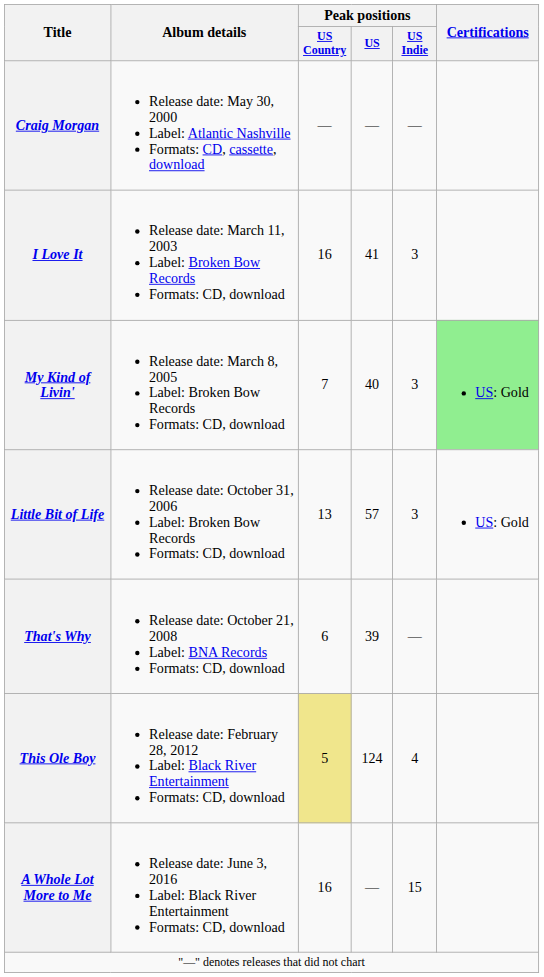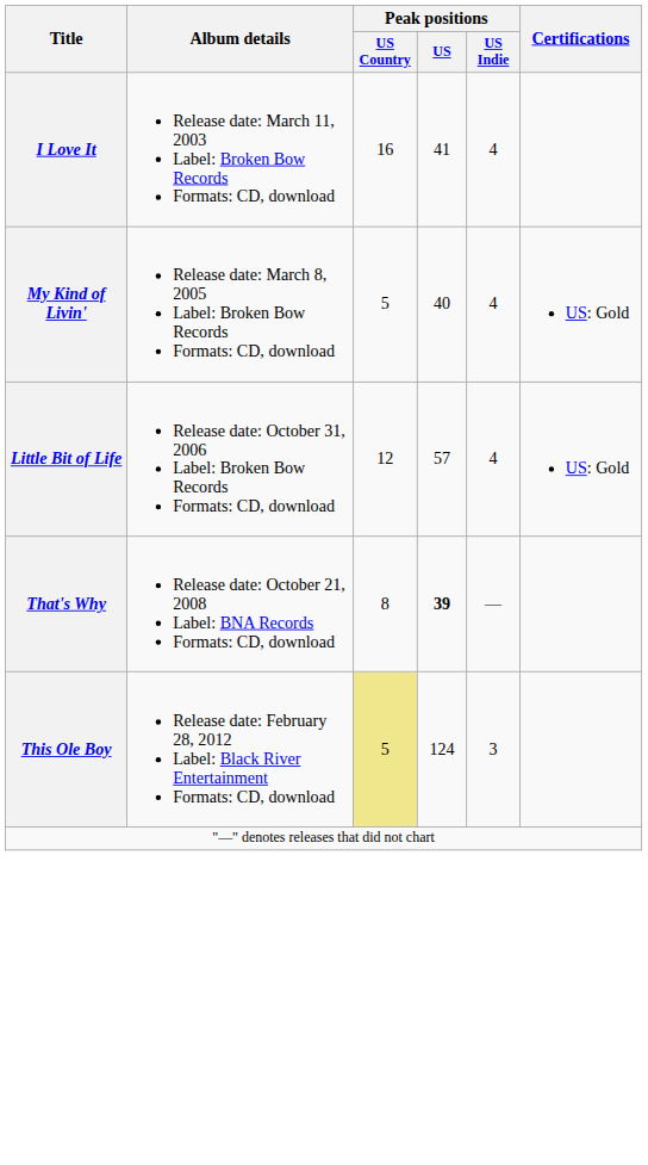 <table class="wikitable plainrowheaders" style="text-align:center;">
 <tr>
 <th scope="col" rowspan="2" style="width:12em;">Title</th>
 <th scope="col" rowspan="2" style="width:19em;">Album details</th>
 <th scope="col" colspan="3">Peak positions</th>
 <th scope="col" rowspan="2" style="width:8em;"><a href='#'>Certifications</a></th>
 </tr>
 <tr>
 <th scope="col" style="width:4.5em;font-size:85%;"><a href='#'>US Country</a><br></th>
 <th scope="col" style="width:4.5em;font-size:85%;"><a href='#'>US</a><br></th>
 <th scope="col" style="width:4.5em;font-size:85%;"><a href='#'>US Indie</a><br></th>
 </tr>
 <tr>
-<th scope="row"><em><a href='#'>Craig Morgan</a></em></th>
-<td align="left"><br><ul><li>Release date: May 30, 2000</li><li>Label: <a href='#'>Atlantic Nashville</a></li><li>Formats: <a href='#'>CD</a>, <a href='#'>cassette</a>, <a href='#'>download</a></li></ul></td>
-<td>—</td>
-<td>—</td>
-<td>—</td>
-<td></td>
-</tr>
-<tr>
 <th scope="row"><em><a href='#'>I Love It</a></em></th>
 <td align="left"><br><ul><li>Release date: March 11, 2003</li><li>Label: <a href='#'>Broken Bow Records</a></li><li>Formats: CD, download</li></ul></td>
 <td>16</td>
 <td>41</td>
-<td>3</td>
+<td>4</td>
 <td></td>
 </tr>
 <tr>
 <th scope="row"><em><a href='#'>My Kind of Livin'</a></em></th>
 <td align="left"><br><ul><li>Release date: March 8, 2005</li><li>Label: Broken Bow Records</li><li>Formats: CD, download</li></ul></td>
-<td>7</td>
+<td>5</td>
 <td>40</td>
-<td>3</td>
-<td align="left" style="background: lightgreen;"><br><ul><li><a href='#'>US</a>: Gold</li></ul></td>
+<td>4</td>
+<td align="left"><br><ul><li><a href='#'>US</a>: Gold</li></ul></td>
 </tr>
 <tr>
 <th scope="row"><em><a href='#'>Little Bit of Life</a></em></th>
 <td align="left"><br><ul><li>Release date: October 31, 2006</li><li>Label: Broken Bow Records</li><li>Formats: CD, download</li></ul></td>
-<td>13</td>
+<td>12</td>
 <td>57</td>
-<td>3</td>
+<td>4</td>
 <td align="left"><br><ul><li><a href='#'>US</a>: Gold</li></ul></td>
 </tr>
 <tr>
 <th scope="row"><em><a href='#'>That's Why</a></em></th>
 <td align="left"><br><ul><li>Release date: October 21, 2008</li><li>Label: <a href='#'>BNA Records</a></li><li>Formats: CD, download</li></ul></td>
-<td>6</td>
-<td>39</td>
+<td>8</td>
+<td><strong>39</strong></td>
 <td>—</td>
 <td></td>
 </tr>
 <tr>
 <th scope="row"><em><a href='#'>This Ole Boy</a></em></th>
 <td align="left"><br><ul><li>Release date: February 28, 2012</li><li>Label: <a href='#'>Black River Entertainment</a></li><li>Formats: CD, download</li></ul></td>
 <td style="background: khaki;">5</td>
 <td>124</td>
-<td>4</td>
-<td align="left"></td>
-</tr>
-<tr>
-<th scope="row"><em><a href='#'>A Whole Lot More to Me</a></em></th>
-<td align="left"><br><ul><li>Release date: June 3, 2016</li><li>Label: Black River Entertainment</li><li>Formats: CD, download</li></ul></td>
-<td>16</td>
-<td>—</td>
-<td>15</td>
+<td>3</td>
 <td align="left"></td>
 </tr>
 <tr>
 <td colspan="6" style="font-size:85%">"—" denotes releases that did not chart</td>
 </tr>
 </table>
